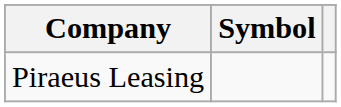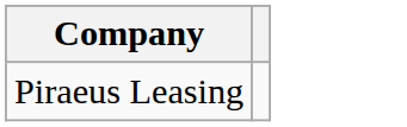 <table class="wikitable">
 <tr>
 <th>Company</th>
-<th>Symbol</th>
 <th></th>
 </tr>
 <tr>
 <td>Piraeus Leasing</td>
 <td></td>
-<td></td>
 </tr>
 </table>
